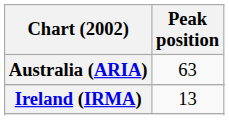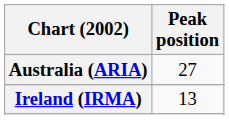 <table class="wikitable sortable plainrowheaders" style="text-align:center">
 <tr>
 <th scope="col">Chart (2002)</th>
 <th scope="col">Peak<br>position</th>
 </tr>
 <tr>
 <th scope="row">Australia (<a href='#'>ARIA</a>)</th>
-<td>63</td>
+<td>27</td>
 </tr>
 <tr>
 </tr>
 <tr>
 <th scope="row"><a href='#'>Ireland</a> (<a href='#'>IRMA</a>)</th>
 <td>13</td>
 </tr>
 <tr>
 </tr>
 <tr>
 </tr>
 <tr>
 </tr>
 <tr>
 </tr>
 <tr>
 </tr>
 <tr>
 </tr>
 </table>
